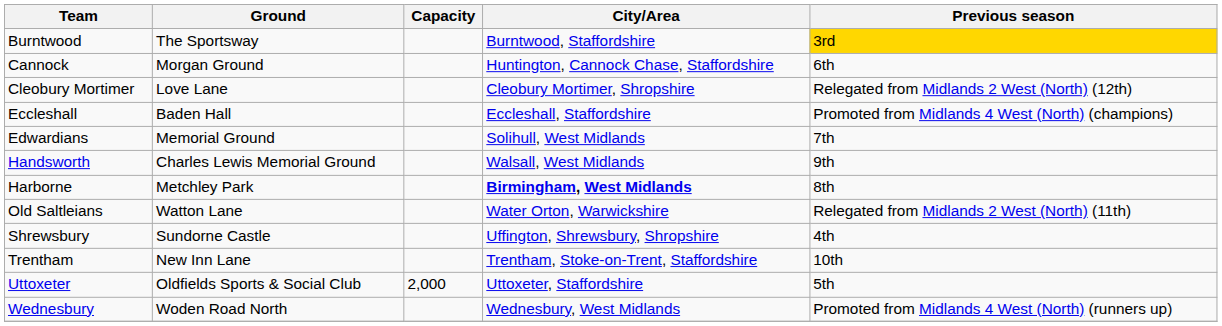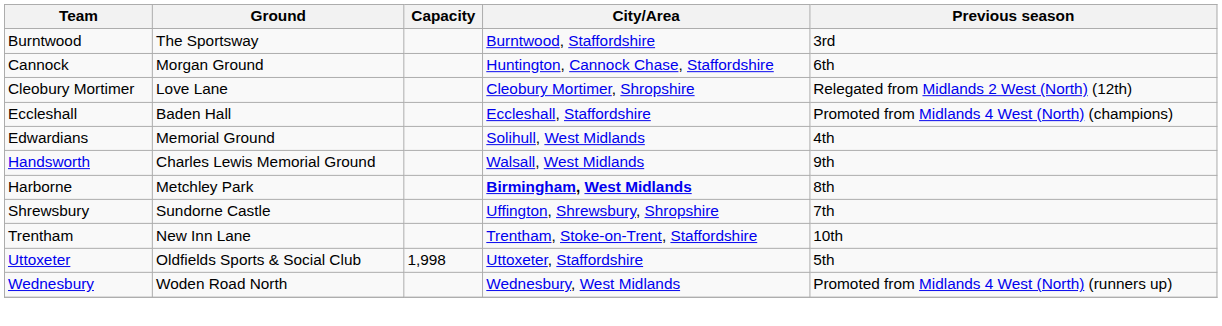 <table class="wikitable sortable" width=100%>
 <tr>
 <th>Team</th>
 <th>Ground</th>
 <th>Capacity</th>
 <th>City/Area</th>
 <th>Previous season</th>
 </tr>
 <tr>
 <td>Burntwood</td>
 <td>The Sportsway</td>
 <td></td>
 <td><a href='#'>Burntwood</a>, <a href='#'>Staffordshire</a></td>
-<td style="background: gold;">3rd</td>
+<td>3rd</td>
 </tr>
 <tr>
 <td>Cannock</td>
 <td>Morgan Ground</td>
 <td></td>
 <td><a href='#'>Huntington</a>, <a href='#'>Cannock Chase</a>, <a href='#'>Staffordshire</a></td>
 <td>6th</td>
 </tr>
 <tr>
 <td>Cleobury Mortimer</td>
 <td>Love Lane</td>
 <td></td>
 <td><a href='#'>Cleobury Mortimer</a>, <a href='#'>Shropshire</a></td>
 <td>Relegated from <a href='#'>Midlands 2 West (North)</a> (12th)</td>
 </tr>
 <tr>
 <td>Eccleshall</td>
 <td>Baden Hall</td>
 <td></td>
 <td><a href='#'>Eccleshall</a>, <a href='#'>Staffordshire</a></td>
 <td>Promoted from <a href='#'>Midlands 4 West (North)</a> (champions)</td>
 </tr>
 <tr>
 <td>Edwardians</td>
 <td>Memorial Ground</td>
 <td></td>
 <td><a href='#'>Solihull</a>, <a href='#'>West Midlands</a></td>
-<td>7th</td>
+<td>4th</td>
 </tr>
 <tr>
 <td><a href='#'>Handsworth</a></td>
 <td>Charles Lewis Memorial Ground</td>
 <td></td>
 <td><a href='#'>Walsall</a>, <a href='#'>West Midlands</a></td>
 <td>9th</td>
 </tr>
 <tr>
 <td>Harborne</td>
 <td>Metchley Park</td>
 <td></td>
 <td><strong><a href='#'>Birmingham</a>, <a href='#'>West Midlands</a></strong></td>
 <td>8th</td>
 </tr>
 <tr>
-<td>Old Saltleians</td>
-<td>Watton Lane</td>
-<td></td>
-<td><a href='#'>Water Orton</a>, <a href='#'>Warwickshire</a></td>
-<td>Relegated from <a href='#'>Midlands 2 West (North)</a> (11th)</td>
-</tr>
-<tr>
 <td>Shrewsbury</td>
 <td>Sundorne Castle</td>
 <td></td>
 <td><a href='#'>Uffington</a>, <a href='#'>Shrewsbury</a>, <a href='#'>Shropshire</a></td>
-<td>4th</td>
+<td>7th</td>
 </tr>
 <tr>
 <td>Trentham</td>
 <td>New Inn Lane</td>
 <td></td>
 <td><a href='#'>Trentham</a>, <a href='#'>Stoke-on-Trent</a>, <a href='#'>Staffordshire</a></td>
 <td>10th</td>
 </tr>
 <tr>
 <td><a href='#'>Uttoxeter</a></td>
 <td>Oldfields Sports & Social Club</td>
-<td>2,000</td>
+<td>1,998</td>
 <td><a href='#'>Uttoxeter</a>, <a href='#'>Staffordshire</a></td>
 <td>5th</td>
 </tr>
 <tr>
 <td><a href='#'>Wednesbury</a></td>
 <td>Woden Road North</td>
 <td></td>
 <td><a href='#'>Wednesbury</a>, <a href='#'>West Midlands</a></td>
 <td>Promoted from <a href='#'>Midlands 4 West (North)</a> (runners up)</td>
 </tr>
 <tr>
 </tr>
 </table>
